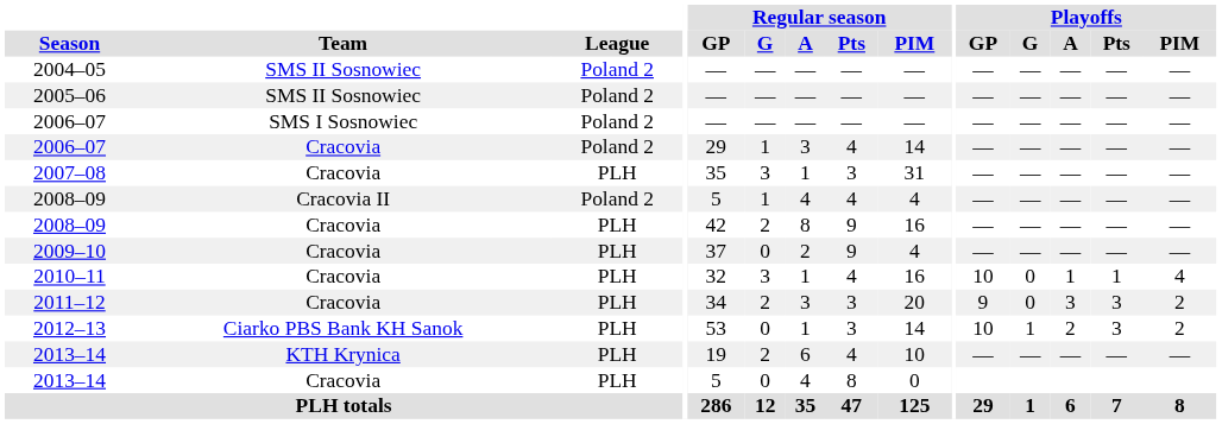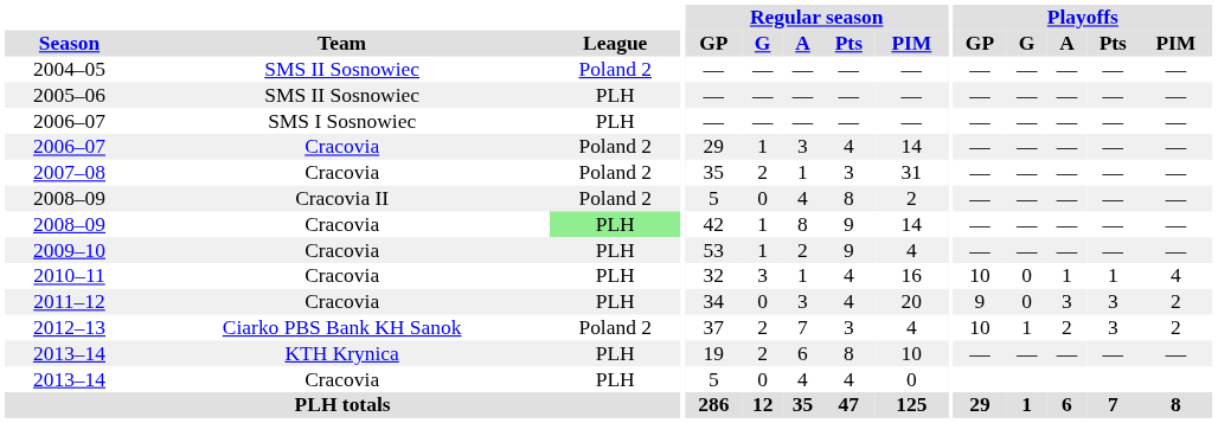 <table border="0" cellpadding="1" cellspacing="0" style="text-align:center; width:74%">
 <tr bgcolor="#e0e0e0">
 <th colspan="3" bgcolor="#ffffff"></th>
 <th rowspan="99" bgcolor="#ffffff"></th>
 <th colspan="5"><a href='#'>Regular season</a></th>
 <th rowspan="99" bgcolor="#ffffff"></th>
 <th colspan="5"><a href='#'>Playoffs</a></th>
 </tr>
 <tr bgcolor="#e0e0e0">
 <th><a href='#'>Season</a></th>
 <th>Team</th>
 <th>League</th>
 <th>GP</th>
 <th><a href='#'>G</a></th>
 <th><a href='#'>A</a></th>
 <th><a href='#'>Pts</a></th>
 <th><a href='#'>PIM</a></th>
 <th>GP</th>
 <th>G</th>
 <th>A</th>
 <th>Pts</th>
 <th>PIM</th>
 </tr>
 <tr ALIGN="center">
 <td>2004–05</td>
 <td><a href='#'>SMS II Sosnowiec</a></td>
 <td><a href='#'>Poland 2</a></td>
 <td>—</td>
 <td>—</td>
 <td>—</td>
 <td>—</td>
 <td>—</td>
 <td>—</td>
 <td>—</td>
 <td>—</td>
 <td>—</td>
 <td>—</td>
 </tr>
 <tr ALIGN="center" bgcolor="#f0f0f0">
 <td>2005–06</td>
 <td>SMS II Sosnowiec</td>
-<td>Poland 2</td>
+<td>PLH</td>
 <td>—</td>
 <td>—</td>
 <td>—</td>
 <td>—</td>
 <td>—</td>
 <td>—</td>
 <td>—</td>
 <td>—</td>
 <td>—</td>
 <td>—</td>
 </tr>
 <tr ALIGN="center">
 <td>2006–07</td>
 <td Zaglebie Sosnowiec>SMS I Sosnowiec</td>
-<td>Poland 2</td>
+<td>PLH</td>
 <td>—</td>
 <td>—</td>
 <td>—</td>
 <td>—</td>
 <td>—</td>
 <td>—</td>
 <td>—</td>
 <td>—</td>
 <td>—</td>
 <td>—</td>
 </tr>
 <tr ALIGN="center" bgcolor="#f0f0f0">
 <td><a href='#'>2006–07</a></td>
 <td><a href='#'>Cracovia</a></td>
 <td>Poland 2</td>
 <td>29</td>
 <td>1</td>
 <td>3</td>
 <td>4</td>
 <td>14</td>
 <td>—</td>
 <td>—</td>
 <td>—</td>
 <td>—</td>
 <td>—</td>
 </tr>
 <tr ALIGN="center">
 <td><a href='#'>2007–08</a></td>
 <td>Cracovia</td>
-<td>PLH</td>
+<td>Poland 2</td>
 <td>35</td>
-<td>3</td>
+<td>2</td>
 <td>1</td>
 <td>3</td>
 <td>31</td>
 <td>—</td>
 <td>—</td>
 <td>—</td>
 <td>—</td>
 <td>—</td>
 </tr>
 <tr ALIGN="center" bgcolor="#f0f0f0">
 <td>2008–09</td>
 <td>Cracovia II</td>
 <td>Poland 2</td>
 <td>5</td>
-<td>1</td>
+<td>0</td>
 <td>4</td>
-<td>4</td>
-<td>4</td>
+<td>8</td>
+<td>2</td>
 <td>—</td>
 <td>—</td>
 <td>—</td>
 <td>—</td>
 <td>—</td>
 </tr>
 <tr ALIGN="center">
 <td><a href='#'>2008–09</a></td>
 <td>Cracovia</td>
-<td>PLH</td>
+<td style="background: lightgreen;">PLH</td>
 <td>42</td>
-<td>2</td>
+<td>1</td>
 <td>8</td>
 <td>9</td>
-<td>16</td>
+<td>14</td>
 <td>—</td>
 <td>—</td>
 <td>—</td>
 <td>—</td>
 <td>—</td>
 </tr>
 <tr ALIGN="center" bgcolor="#f0f0f0">
 <td><a href='#'>2009–10</a></td>
 <td>Cracovia</td>
 <td>PLH</td>
-<td>37</td>
-<td>0</td>
+<td>53</td>
+<td>1</td>
 <td>2</td>
 <td>9</td>
 <td>4</td>
 <td>—</td>
 <td>—</td>
 <td>—</td>
 <td>—</td>
 <td>—</td>
 </tr>
 <tr ALIGN="center">
 <td><a href='#'>2010–11</a></td>
 <td>Cracovia</td>
 <td>PLH</td>
 <td>32</td>
 <td>3</td>
 <td>1</td>
 <td>4</td>
 <td>16</td>
 <td>10</td>
 <td>0</td>
 <td>1</td>
 <td>1</td>
 <td>4</td>
 </tr>
 <tr ALIGN="center" bgcolor="#f0f0f0">
 <td><a href='#'>2011–12</a></td>
 <td>Cracovia</td>
 <td>PLH</td>
 <td>34</td>
-<td>2</td>
+<td>0</td>
 <td>3</td>
-<td>3</td>
+<td>4</td>
 <td>20</td>
 <td>9</td>
 <td>0</td>
 <td>3</td>
 <td>3</td>
 <td>2</td>
 </tr>
 <tr ALIGN="center">
 <td><a href='#'>2012–13</a></td>
 <td><a href='#'>Ciarko PBS Bank KH Sanok</a></td>
-<td>PLH</td>
-<td>53</td>
-<td>0</td>
-<td>1</td>
+<td>Poland 2</td>
+<td>37</td>
+<td>2</td>
+<td>7</td>
 <td>3</td>
-<td>14</td>
+<td>4</td>
 <td>10</td>
 <td>1</td>
 <td>2</td>
 <td>3</td>
 <td>2</td>
 </tr>
 <tr ALIGN="center"  bgcolor="#f0f0f0">
 <td><a href='#'>2013–14</a></td>
 <td><a href='#'>KTH Krynica</a></td>
 <td>PLH</td>
 <td>19</td>
 <td>2</td>
 <td>6</td>
-<td>4</td>
+<td>8</td>
 <td>10</td>
 <td>—</td>
 <td>—</td>
 <td>—</td>
 <td>—</td>
 <td>—</td>
 </tr>
 <tr ALIGN="center">
 <td><a href='#'>2013–14</a></td>
 <td>Cracovia</td>
 <td>PLH</td>
 <td>5</td>
 <td>0</td>
 <td>4</td>
-<td>8</td>
+<td>4</td>
 <td>0</td>
 <td></td>
 <td></td>
 <td></td>
 <td></td>
 <td></td>
 </tr>
 <tr bgcolor="#e0e0e0">
 <th colspan="3">PLH totals</th>
 <th>286</th>
 <th>12</th>
 <th>35</th>
 <th>47</th>
 <th>125</th>
 <th>29</th>
 <th>1</th>
 <th>6</th>
 <th>7</th>
 <th>8</th>
 </tr>
 </table>
